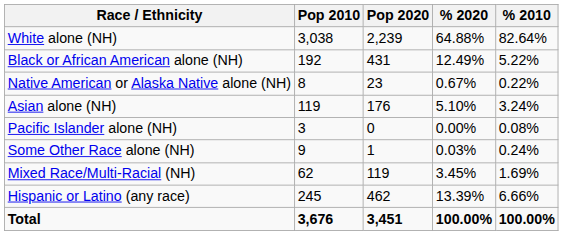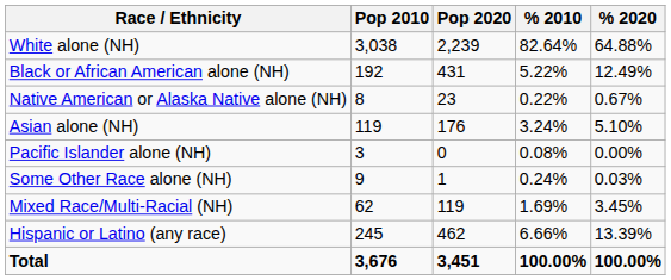 <table class="wikitable">
 <tr>
 <th>Race / Ethnicity</th>
 <th>Pop 2010</th>
 <th>Pop 2020</th>
+<th>% 2010</th>
 <th>% 2020</th>
-<th>% 2010</th>
 </tr>
 <tr>
 <td><a href='#'>White</a> alone (NH)</td>
 <td>3,038</td>
 <td>2,239</td>
+<td>82.64%</td>
 <td>64.88%</td>
-<td>82.64%</td>
 </tr>
 <tr>
 <td><a href='#'>Black or African American</a> alone (NH)</td>
 <td>192</td>
 <td>431</td>
+<td>5.22%</td>
 <td>12.49%</td>
-<td>5.22%</td>
 </tr>
 <tr>
 <td><a href='#'>Native American</a> or <a href='#'>Alaska Native</a> alone (NH)</td>
 <td>8</td>
 <td>23</td>
+<td>0.22%</td>
 <td>0.67%</td>
-<td>0.22%</td>
 </tr>
 <tr>
 <td><a href='#'>Asian</a> alone (NH)</td>
 <td>119</td>
 <td>176</td>
+<td>3.24%</td>
 <td>5.10%</td>
-<td>3.24%</td>
 </tr>
 <tr>
 <td><a href='#'>Pacific Islander</a> alone (NH)</td>
 <td>3</td>
 <td>0</td>
+<td>0.08%</td>
 <td>0.00%</td>
-<td>0.08%</td>
 </tr>
 <tr>
 <td><a href='#'>Some Other Race</a> alone (NH)</td>
 <td>9</td>
 <td>1</td>
+<td>0.24%</td>
 <td>0.03%</td>
-<td>0.24%</td>
 </tr>
 <tr>
 <td><a href='#'>Mixed Race/Multi-Racial</a> (NH)</td>
 <td>62</td>
 <td>119</td>
+<td>1.69%</td>
 <td>3.45%</td>
-<td>1.69%</td>
 </tr>
 <tr>
 <td><a href='#'>Hispanic or Latino</a> (any race)</td>
 <td>245</td>
 <td>462</td>
+<td>6.66%</td>
 <td>13.39%</td>
-<td>6.66%</td>
 </tr>
 <tr>
 <td><strong>Total</strong></td>
 <td><strong>3,676</strong></td>
 <td><strong>3,451</strong></td>
 <td><strong>100.00%</strong></td>
 <td><strong>100.00%</strong></td>
 </tr>
 </table>
